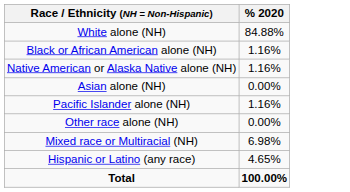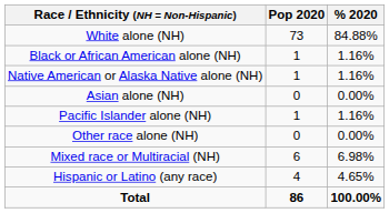 <table class="wikitable" style="text-align:center;">
 <tr>
 <th>Race / Ethnicity <small>(<em>NH = Non-Hispanic</em>)</small></th>
+<th>Pop 2020</th>
 <th>% 2020</th>
 </tr>
 <tr>
 <td><a href='#'>White</a> alone (NH)</td>
+<td>73</td>
 <td>84.88%</td>
 </tr>
 <tr>
 <td><a href='#'>Black or African American</a> alone (NH)</td>
+<td>1</td>
 <td>1.16%</td>
 </tr>
 <tr>
 <td><a href='#'>Native American</a> or <a href='#'>Alaska Native</a> alone (NH)</td>
+<td>1</td>
 <td>1.16%</td>
 </tr>
 <tr>
 <td><a href='#'>Asian</a> alone (NH)</td>
+<td>0</td>
 <td>0.00%</td>
 </tr>
 <tr>
 <td><a href='#'>Pacific Islander</a> alone (NH)</td>
+<td>1</td>
 <td>1.16%</td>
 </tr>
 <tr>
 <td><a href='#'>Other race</a> alone (NH)</td>
+<td>0</td>
 <td>0.00%</td>
 </tr>
 <tr>
 <td><a href='#'>Mixed race or Multiracial</a> (NH)</td>
+<td>6</td>
 <td>6.98%</td>
 </tr>
 <tr>
 <td><a href='#'>Hispanic or Latino</a> (any race)</td>
+<td>4</td>
 <td>4.65%</td>
 </tr>
 <tr>
 <td><strong>Total</strong></td>
+<td><strong>86</strong></td>
 <td><strong>100.00%</strong></td>
 </tr>
 </table>
